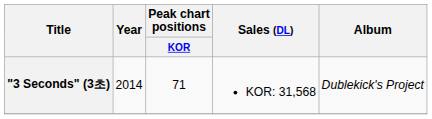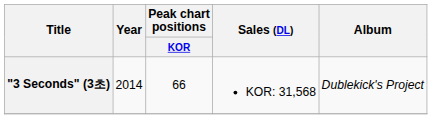 <table class="wikitable plainrowheaders" style="text-align:center;">
 <tr>
 <th scope="col" rowspan="2">Title</th>
 <th scope="col" rowspan="2">Year</th>
 <th scope="col" colspan="1">Peak chart <br> positions</th>
 <th scope="col" rowspan="2">Sales <small>(<a href='#'>DL</a>)</small></th>
 <th scope="col" rowspan="2">Album</th>
 </tr>
 <tr>
 <th><small><a href='#'>KOR</a></small><br></th>
 </tr>
 <tr>
 <th scope="row">"3 Seconds" (3초)<br></th>
 <td>2014</td>
-<td>71</td>
+<td>66</td>
 <td><br><ul><li>KOR: 31,568</li></ul></td>
 <td><em>Dublekick's Project</em></td>
 </tr>
 <tr>
 </tr>
 </table>
